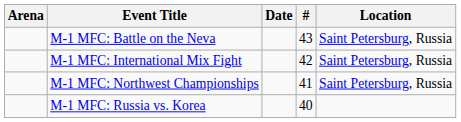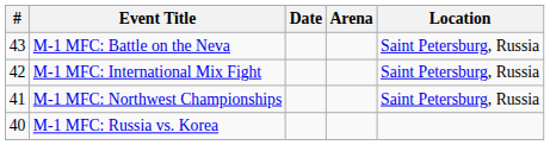 <table class="sortable wikitable succession-box" style="font-size:90%;">
 <tr>
-<th scope="col">Arena</th>
+<th scope="col">#</th>
 <th scope="col">Event Title</th>
 <th scope="col">Date</th>
-<th scope="col">#</th>
+<th scope="col">Arena</th>
 <th scope="col">Location</th>
 </tr>
 <tr>
-<td></td>
+<td align=center>43</td>
 <td><a href='#'>M-1 MFC: Battle on the Neva</a></td>
 <td></td>
-<td align=center>43</td>
+<td></td>
 <td><a href='#'>Saint Petersburg</a>, Russia</td>
 </tr>
 <tr>
-<td></td>
+<td align=center>42</td>
 <td><a href='#'>M-1 MFC: International Mix Fight</a></td>
 <td></td>
-<td align=center>42</td>
+<td></td>
 <td><a href='#'>Saint Petersburg</a>, Russia</td>
 </tr>
 <tr>
-<td></td>
+<td align=center>41</td>
 <td><a href='#'>M-1 MFC: Northwest Championships</a></td>
 <td></td>
-<td align=center>41</td>
+<td></td>
 <td><a href='#'>Saint Petersburg</a>, Russia</td>
 </tr>
 <tr>
-<td></td>
+<td align=center>40</td>
 <td><a href='#'>M-1 MFC: Russia vs. Korea</a></td>
 <td></td>
-<td align=center>40</td>
+<td></td>
 <td></td>
 </tr>
 </table>
